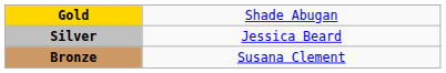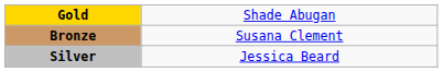 <table class="wikitable" style="text-align:center; " width="35%">
 <tr>
 <td bgcolor="gold"><strong>Gold</strong></td>
 <td><a href='#'>Shade Abugan</a><br>  <small><em></em></small></td>
 </tr>
 <tr>
+<td bgcolor="CC9966"><strong>Bronze</strong></td>
+<td><a href='#'>Susana Clement</a><br>  <small><em></em></small></td>
+</tr>
+<tr>
 <td bgcolor="silver"><strong>Silver</strong></td>
 <td><a href='#'>Jessica Beard</a><br>  <small><em></em></small></td>
 </tr>
-<tr>
-<td bgcolor="CC9966"><strong>Bronze</strong></td>
-<td><a href='#'>Susana Clement</a><br>  <small><em></em></small></td>
-</tr>
 </table>
